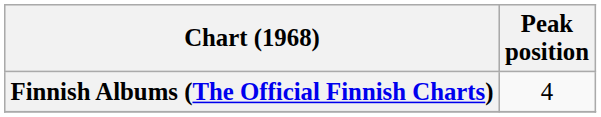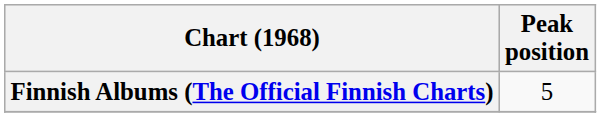 <table class="wikitable sortable plainrowheaders" style="text-align:center">
 <tr>
 <th scope="col">Chart (1968)</th>
 <th scope="col">Peak<br>position</th>
 </tr>
 <tr>
 <th scope="row">Finnish Albums (<a href='#'>The Official Finnish Charts</a>)</th>
-<td align="center">4</td>
+<td align="center">5</td>
 </tr>
 <tr>
 </tr>
 <tr>
 </tr>
 </table>
